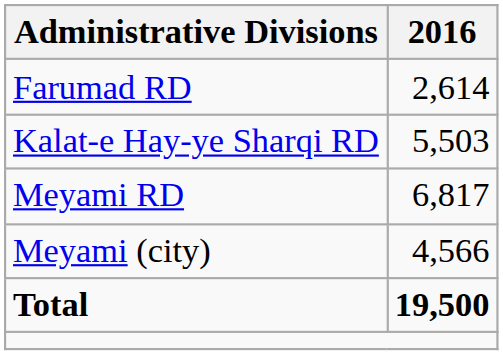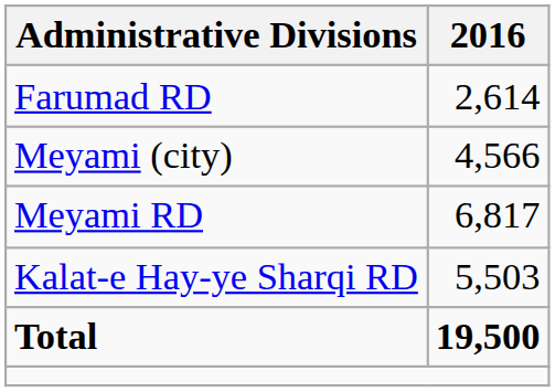 <table class="wikitable">
 <tr>
 <th>Administrative Divisions</th>
 <th>2016</th>
 </tr>
 <tr>
 <td><a href='#'>Farumad RD</a></td>
 <td style="text-align: right;">2,614</td>
 </tr>
 <tr>
-<td><a href='#'>Kalat-e Hay-ye Sharqi RD</a></td>
-<td style="text-align: right;">5,503</td>
+<td><a href='#'>Meyami</a> (city)</td>
+<td style="text-align: right;">4,566</td>
 </tr>
 <tr>
 <td><a href='#'>Meyami RD</a></td>
 <td style="text-align: right;">6,817</td>
 </tr>
 <tr>
-<td><a href='#'>Meyami</a> (city)</td>
-<td style="text-align: right;">4,566</td>
+<td><a href='#'>Kalat-e Hay-ye Sharqi RD</a></td>
+<td style="text-align: right;">5,503</td>
 </tr>
 <tr>
 <td><strong>Total</strong></td>
 <td style="text-align: right;"><strong>19,500</strong></td>
 </tr>
 <tr>
 <td colspan=2></td>
 </tr>
 </table>
